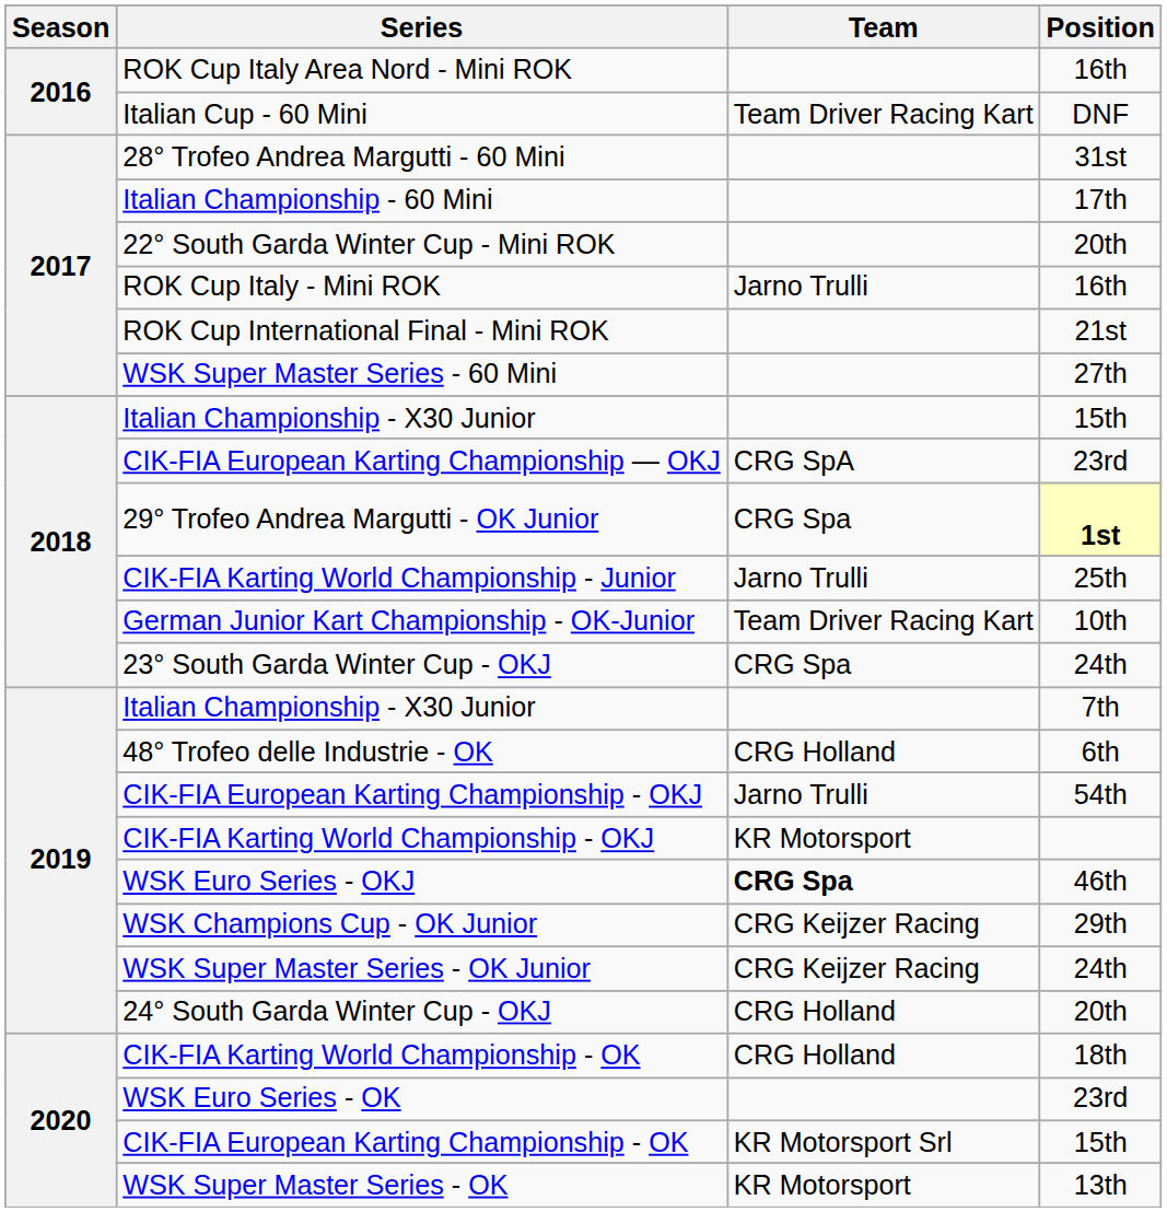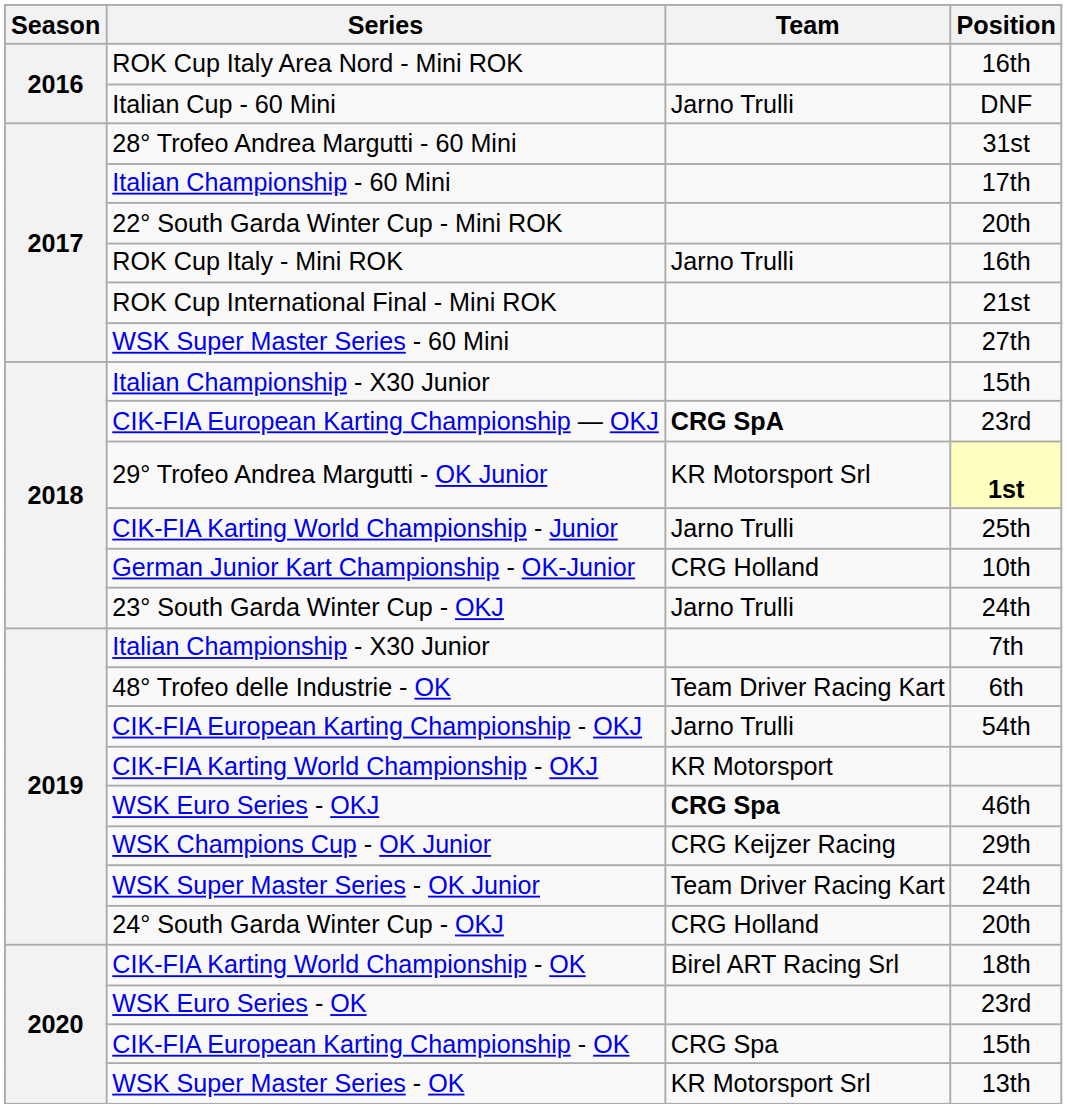 <table class="wikitable" style="font-size: 85%; text-align:center">
 <tr>
 <th>Season</th>
 <th>Series</th>
 <th>Team</th>
 <th>Position</th>
 </tr>
 <tr>
 <th rowspan="2">2016</th>
 <td align="left">ROK Cup Italy Area Nord - Mini ROK</td>
 <td align="left"></td>
 <td>16th</td>
 </tr>
 <tr>
 <td align="left">Italian Cup - 60 Mini</td>
-<td align="left">Team Driver Racing Kart</td>
+<td align="left">Jarno Trulli</td>
 <td>DNF</td>
 </tr>
 <tr>
 <th rowspan="6">2017</th>
 <td align="left">28° Trofeo Andrea Margutti - 60 Mini</td>
 <td align="left"></td>
 <td>31st</td>
 </tr>
 <tr>
 <td align="left"><a href='#'>Italian Championship</a> - 60 Mini</td>
 <td align="left"></td>
 <td>17th</td>
 </tr>
 <tr>
 <td align="left">22° South Garda Winter Cup - Mini ROK</td>
 <td align="left"></td>
 <td>20th</td>
 </tr>
 <tr>
 <td align="left">ROK Cup Italy - Mini ROK</td>
 <td align="left">Jarno Trulli</td>
 <td>16th</td>
 </tr>
 <tr>
 <td align="left">ROK Cup International Final - Mini ROK</td>
 <td align="left"></td>
 <td>21st</td>
 </tr>
 <tr>
 <td align="left"><a href='#'>WSK Super Master Series</a> - 60 Mini</td>
 <td align="left"></td>
 <td>27th</td>
 </tr>
 <tr>
 <th rowspan="6">2018</th>
 <td align="left"><a href='#'>Italian Championship</a> - X30 Junior</td>
 <td align="left"></td>
 <td>15th</td>
 </tr>
 <tr>
 <td align="left"><a href='#'>CIK-FIA European Karting Championship</a> — <a href='#'>OKJ</a></td>
-<td align="left">CRG SpA</td>
+<td align="left"><strong>CRG SpA</strong></td>
 <td>23rd</td>
 </tr>
 <tr>
 <td align="left">29° Trofeo Andrea Margutti - <a href='#'>OK Junior</a></td>
-<td align="left">CRG Spa</td>
+<td align="left">KR Motorsport Srl</td>
 <td style="background:#FFFFBF;"><br><strong>1st</strong></td>
 </tr>
 <tr>
 <td align="left"><a href='#'>CIK-FIA Karting World Championship</a> - <a href='#'>Junior</a></td>
 <td align="left">Jarno Trulli</td>
 <td>25th</td>
 </tr>
 <tr>
 <td align="left"><a href='#'>German Junior Kart Championship</a> - <a href='#'>OK-Junior</a></td>
-<td align="left">Team Driver Racing Kart</td>
+<td align="left">CRG Holland</td>
 <td>10th</td>
 </tr>
 <tr>
 <td align="left">23° South Garda Winter Cup - <a href='#'>OKJ</a></td>
-<td align="left">CRG Spa</td>
+<td align="left">Jarno Trulli</td>
 <td>24th</td>
 </tr>
 <tr>
 <th rowspan="8">2019</th>
 <td align="left"><a href='#'>Italian Championship</a> - X30 Junior</td>
 <td align="left"></td>
 <td>7th</td>
 </tr>
 <tr>
 <td align="left">48° Trofeo delle Industrie - <a href='#'>OK</a></td>
-<td align="left">CRG Holland</td>
+<td align="left">Team Driver Racing Kart</td>
 <td>6th</td>
 </tr>
 <tr>
 <td align="left"><a href='#'>CIK-FIA European Karting Championship</a> - <a href='#'>OKJ</a></td>
 <td align="left">Jarno Trulli</td>
 <td>54th</td>
 </tr>
 <tr>
 <td align="left"><a href='#'>CIK-FIA Karting World Championship</a> - <a href='#'>OKJ</a></td>
 <td align="left">KR Motorsport</td>
 <td></td>
 </tr>
 <tr>
 <td align="left"><a href='#'>WSK Euro Series</a> - <a href='#'>OKJ</a></td>
 <td align="left"><strong>CRG Spa</strong></td>
 <td>46th</td>
 </tr>
 <tr>
 <td align="left"><a href='#'>WSK Champions Cup</a> - <a href='#'>OK Junior</a></td>
 <td align="left">CRG Keijzer Racing</td>
 <td>29th</td>
 </tr>
 <tr>
 <td align="left"><a href='#'>WSK Super Master Series</a> - <a href='#'>OK Junior</a></td>
-<td align="left">CRG Keijzer Racing</td>
+<td align="left">Team Driver Racing Kart</td>
 <td>24th</td>
 </tr>
 <tr>
 <td align="left">24° South Garda Winter Cup - <a href='#'>OKJ</a></td>
 <td align="left">CRG Holland</td>
 <td>20th</td>
 </tr>
 <tr>
 <th rowspan="4">2020</th>
 <td align="left"><a href='#'>CIK-FIA Karting World Championship</a> - <a href='#'>OK</a></td>
-<td align="left">CRG Holland</td>
+<td align="left">Birel ART Racing Srl</td>
 <td>18th</td>
 </tr>
 <tr>
 <td align="left"><a href='#'>WSK Euro Series</a> - <a href='#'>OK</a></td>
 <td align="left"></td>
 <td>23rd</td>
 </tr>
 <tr>
 <td align="left"><a href='#'>CIK-FIA European Karting Championship</a> - <a href='#'>OK</a></td>
-<td align="left">KR Motorsport Srl</td>
+<td align="left">CRG Spa</td>
 <td>15th</td>
 </tr>
 <tr>
 <td align="left"><a href='#'>WSK Super Master Series</a> - <a href='#'>OK</a></td>
-<td align="left">KR Motorsport</td>
+<td align="left">KR Motorsport Srl</td>
 <td>13th</td>
 </tr>
 </table>
